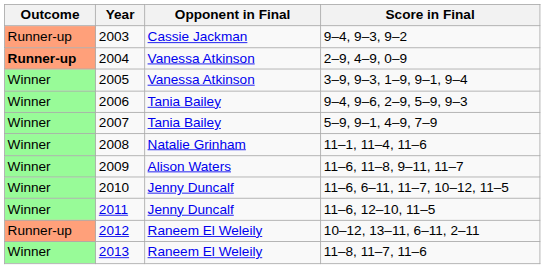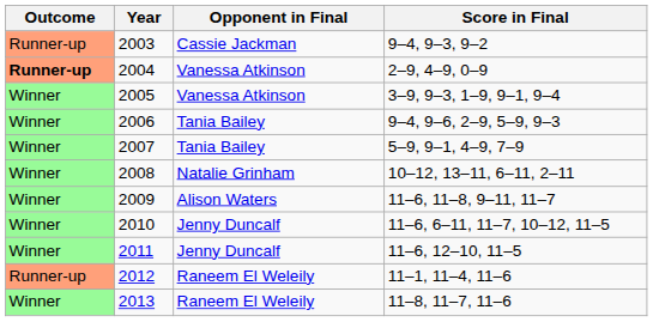 <table class="sortable wikitable">
 <tr>
 <th width="100">Outcome</th>
 <th width="50">Year</th>
 <th width="200">Opponent in Final</th>
 <th width="250">Score in Final</th>
 </tr>
 <tr>
 <td bgcolor="ffa07a">Runner-up</td>
 <td>2003</td>
 <td>   <a href='#'>Cassie Jackman</a></td>
 <td>9–4, 9–3, 9–2</td>
 </tr>
 <tr>
 <td bgcolor="ffa07a"><strong>Runner-up</strong></td>
 <td>2004</td>
 <td>   <a href='#'>Vanessa Atkinson</a></td>
 <td>2–9, 4–9, 0–9</td>
 </tr>
 <tr>
 <td bgcolor="98FB98">Winner</td>
 <td>2005</td>
 <td>   <a href='#'>Vanessa Atkinson</a></td>
 <td>3–9, 9–3, 1–9, 9–1, 9–4</td>
 </tr>
 <tr>
 <td bgcolor="98FB98">Winner</td>
 <td>2006</td>
 <td>   <a href='#'>Tania Bailey</a></td>
 <td>9–4, 9–6, 2–9, 5–9, 9–3</td>
 </tr>
 <tr>
 <td bgcolor="98FB98">Winner</td>
 <td>2007</td>
 <td>   <a href='#'>Tania Bailey</a></td>
 <td>5–9, 9–1, 4–9, 7–9</td>
 </tr>
 <tr>
 <td bgcolor="98FB98">Winner</td>
 <td>2008</td>
 <td>   <a href='#'>Natalie Grinham</a></td>
-<td>11–1, 11–4, 11–6</td>
+<td>10–12, 13–11, 6–11, 2–11</td>
 </tr>
 <tr>
 <td bgcolor="98FB98">Winner</td>
 <td>2009</td>
 <td>   <a href='#'>Alison Waters</a></td>
 <td>11–6, 11–8, 9–11, 11–7</td>
 </tr>
 <tr>
 <td bgcolor="98FB98">Winner</td>
 <td>2010</td>
 <td>   <a href='#'>Jenny Duncalf</a></td>
 <td>11–6, 6–11, 11–7, 10–12, 11–5</td>
 </tr>
 <tr>
 <td bgcolor="98FB98">Winner</td>
 <td><a href='#'>2011</a></td>
 <td>   <a href='#'>Jenny Duncalf</a></td>
 <td>11–6, 12–10, 11–5</td>
 </tr>
 <tr>
 <td bgcolor="ffa07a">Runner-up</td>
 <td><a href='#'>2012</a></td>
 <td>   <a href='#'>Raneem El Weleily</a></td>
-<td>10–12, 13–11, 6–11, 2–11</td>
+<td>11–1, 11–4, 11–6</td>
 </tr>
 <tr>
 <td bgcolor="98FB98">Winner</td>
 <td><a href='#'>2013</a></td>
 <td>   <a href='#'>Raneem El Weleily</a></td>
 <td>11–8, 11–7, 11–6</td>
 </tr>
 </table>
